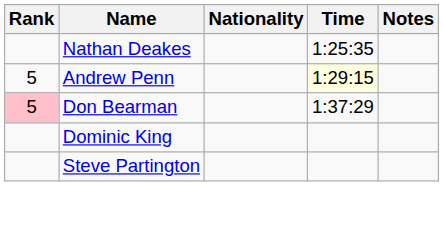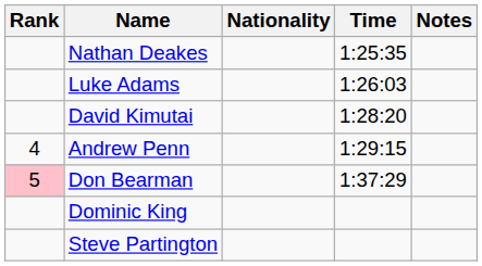 <table class="wikitable sortable" style="text-align:center">
 <tr>
 <th>Rank</th>
 <th>Name</th>
 <th>Nationality</th>
 <th>Time</th>
 <th>Notes</th>
 </tr>
 <tr>
 <td></td>
 <td align=left><a href='#'>Nathan Deakes</a></td>
 <td align=left></td>
 <td>1:25:35</td>
 <td></td>
 </tr>
 <tr>
-<td>5</td>
+<td></td>
+<td align=left><a href='#'>Luke Adams</a></td>
+<td align=left></td>
+<td>1:26:03</td>
+<td></td>
+</tr>
+<tr>
+<td></td>
+<td align=left><a href='#'>David Kimutai</a></td>
+<td align=left></td>
+<td>1:28:20</td>
+<td></td>
+</tr>
+<tr>
+<td>4</td>
 <td align=left><a href='#'>Andrew Penn</a></td>
 <td align=left></td>
-<td style="background: lightyellow;">1:29:15</td>
+<td>1:29:15</td>
 <td></td>
 </tr>
 <tr>
 <td style="background: pink;">5</td>
 <td align=left><a href='#'>Don Bearman</a></td>
 <td align=left></td>
 <td>1:37:29</td>
 <td></td>
 </tr>
 <tr>
 <td></td>
 <td align=left><a href='#'>Dominic King</a></td>
 <td align=left></td>
 <td></td>
 <td></td>
 </tr>
 <tr>
 <td></td>
 <td align=left><a href='#'>Steve Partington</a></td>
 <td align=left></td>
 <td></td>
 <td></td>
 </tr>
 </table>
